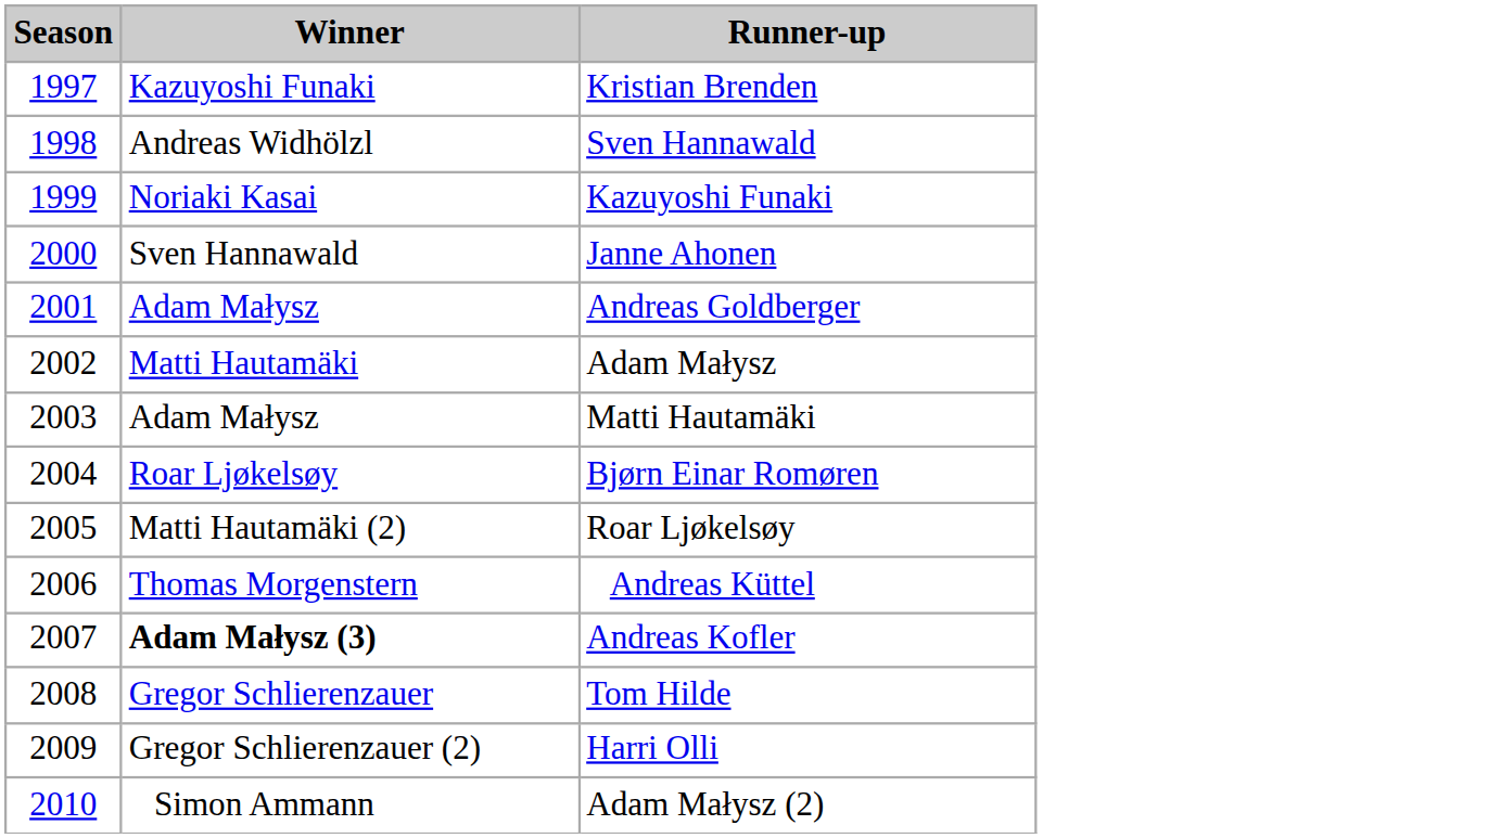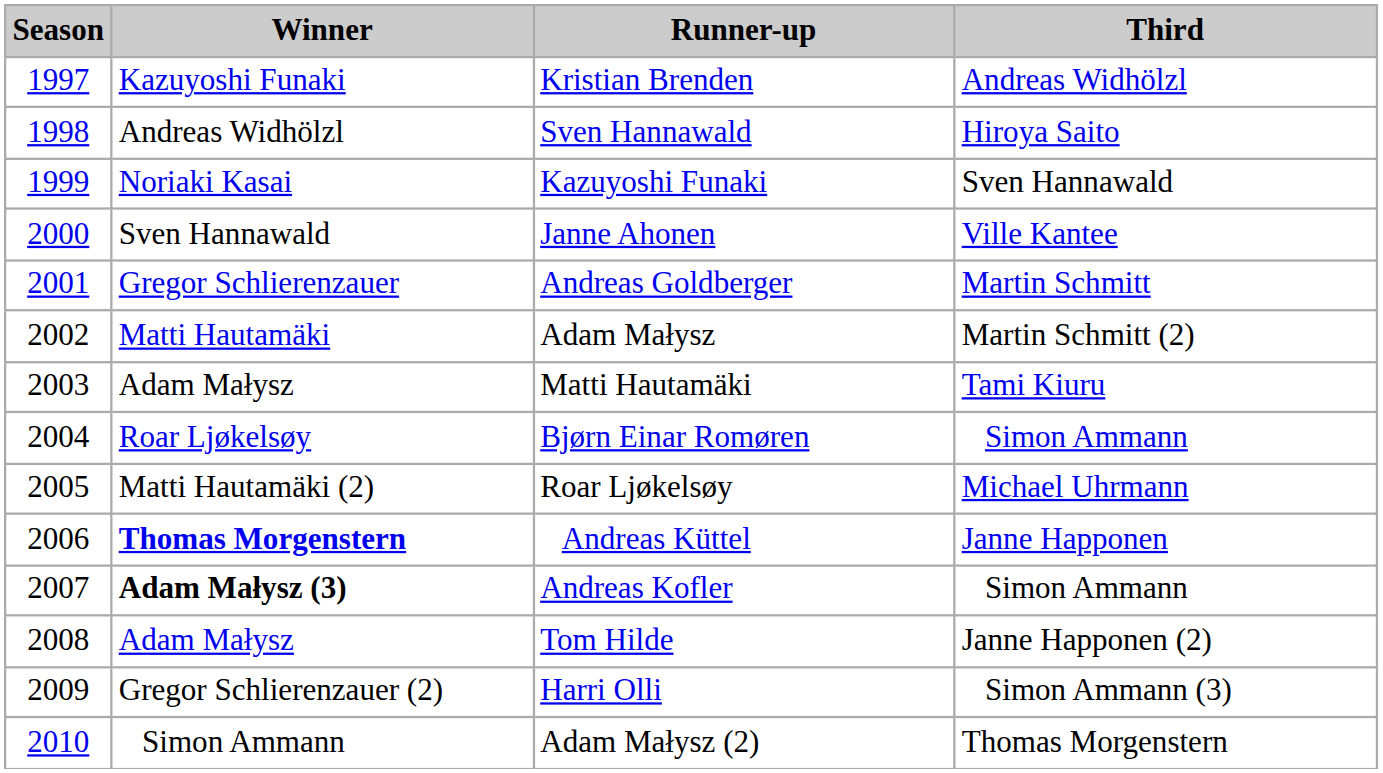 <table class="wikitable plainrowheaders" style="background:#fff; font-size:86%; line-height:16px; border:grey solid 1px; border-collapse:collapse;">
 <tr style="background:#ccc; text-align:center;">
 <th style="background:#ccc;" width="40">Season</th>
 <th style="background:#ccc;" width="180">Winner</th>
 <th style="background:#ccc;" width="180">Runner-up</th>
+<th style="background:#ccc;" width="180">Third</th>
 </tr>
 <tr>
 <td align=center><a href='#'>1997</a></td>
 <td> <a href='#'>Kazuyoshi Funaki</a></td>
 <td> <a href='#'>Kristian Brenden</a></td>
+<td> <a href='#'>Andreas Widhölzl</a></td>
 </tr>
 <tr>
 <td align=center><a href='#'>1998</a></td>
 <td> Andreas Widhölzl</td>
 <td> <a href='#'>Sven Hannawald</a></td>
+<td> <a href='#'>Hiroya Saito</a></td>
 </tr>
 <tr>
 <td align=center><a href='#'>1999</a></td>
 <td> <a href='#'>Noriaki Kasai</a></td>
 <td> <a href='#'>Kazuyoshi Funaki</a></td>
+<td> Sven Hannawald</td>
 </tr>
 <tr>
 <td align=center><a href='#'>2000</a></td>
 <td> Sven Hannawald</td>
 <td> <a href='#'>Janne Ahonen</a></td>
+<td> <a href='#'>Ville Kantee</a></td>
 </tr>
 <tr>
 <td align=center><a href='#'>2001</a></td>
-<td> <a href='#'>Adam Małysz</a></td>
+<td> <a href='#'>Gregor Schlierenzauer</a></td>
 <td> <a href='#'>Andreas Goldberger</a></td>
+<td> <a href='#'>Martin Schmitt</a></td>
 </tr>
 <tr>
 <td align=center>2002</td>
 <td> <a href='#'>Matti Hautamäki</a></td>
 <td> Adam Małysz</td>
+<td> Martin Schmitt (2)</td>
 </tr>
 <tr>
 <td align=center>2003</td>
 <td> Adam Małysz</td>
 <td> Matti Hautamäki</td>
+<td> <a href='#'>Tami Kiuru</a></td>
 </tr>
 <tr>
 <td align=center>2004</td>
 <td> <a href='#'>Roar Ljøkelsøy</a></td>
 <td> <a href='#'>Bjørn Einar Romøren</a></td>
+<td>   <a href='#'>Simon Ammann</a></td>
 </tr>
 <tr>
 <td align=center>2005</td>
 <td> Matti Hautamäki (2)</td>
 <td> Roar Ljøkelsøy</td>
+<td> <a href='#'>Michael Uhrmann</a></td>
 </tr>
 <tr>
 <td align=center>2006</td>
-<td> <a href='#'>Thomas Morgenstern</a></td>
+<td><strong> <a href='#'>Thomas Morgenstern</a></strong></td>
 <td>   <a href='#'>Andreas Küttel</a></td>
+<td> <a href='#'>Janne Happonen</a></td>
 </tr>
 <tr>
 <td align=center>2007</td>
 <td><strong> Adam Małysz (3)</strong></td>
 <td> <a href='#'>Andreas Kofler</a></td>
+<td>   Simon Ammann</td>
 </tr>
 <tr>
 <td align=center>2008</td>
-<td> <a href='#'>Gregor Schlierenzauer</a></td>
+<td> <a href='#'>Adam Małysz</a></td>
 <td> <a href='#'>Tom Hilde</a></td>
+<td> Janne Happonen (2)</td>
 </tr>
 <tr>
 <td align=center>2009</td>
 <td> Gregor Schlierenzauer (2)</td>
 <td> <a href='#'>Harri Olli</a></td>
+<td>   Simon Ammann (3)</td>
 </tr>
 <tr>
 <td align=center><a href='#'>2010</a></td>
 <td>   Simon Ammann</td>
 <td> Adam Małysz (2)</td>
+<td> Thomas Morgenstern</td>
 </tr>
 </table>
